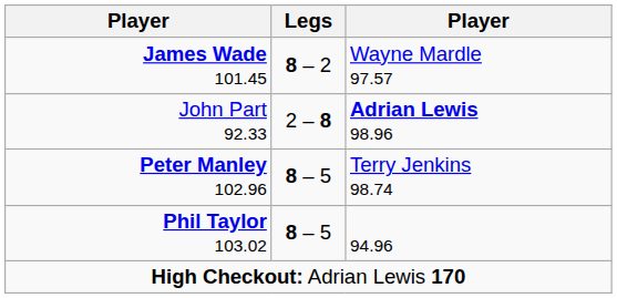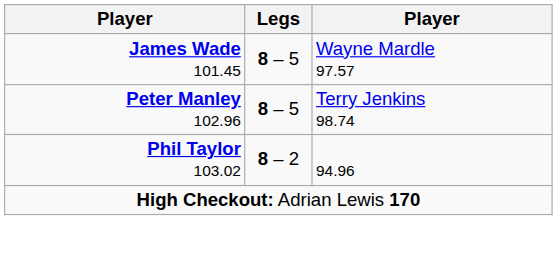 <table class=wikitable style="text-align:center">
 <tr>
 <th width=200>Player</th>
 <th width=50>Legs</th>
 <th width=200>Player</th>
 </tr>
 <tr align=left>
 <td align=right><strong><a href='#'>James Wade</a></strong>  <br> <small><span>101.45</span></small></td>
-<td align=center><strong>8</strong> – 2</td>
+<td align=center><strong>8</strong> – 5</td>
 <td> <a href='#'>Wayne Mardle</a> <br> <small><span>97.57</span></small></td>
-</tr>
-<tr align=left>
-<td align=right><a href='#'>John Part</a>  <br> <small><span>92.33</span></small></td>
-<td align=center>2 – <strong>8</strong></td>
-<td> <strong><a href='#'>Adrian Lewis</a></strong> <br> <small><span>98.96</span></small></td>
 </tr>
 <tr align=left>
 <td align=right><strong><a href='#'>Peter Manley</a></strong>  <br> <small><span>102.96</span></small></td>
 <td align=center><strong>8</strong> – 5</td>
 <td> <a href='#'>Terry Jenkins</a> <br> <small><span>98.74</span></small></td>
 </tr>
 <tr align=left>
 <td align=right><strong><a href='#'>Phil Taylor</a></strong>  <br> <small><span>103.02</span></small></td>
-<td align=center><strong>8</strong> – 5</td>
+<td align=center><strong>8</strong> – 2</td>
 <td> <br> <small><span>94.96</span></small></td>
 </tr>
 <tr align=center>
 <td colspan="3"><strong>High Checkout:</strong> Adrian Lewis <strong>170</strong></td>
 </tr>
 </table>
